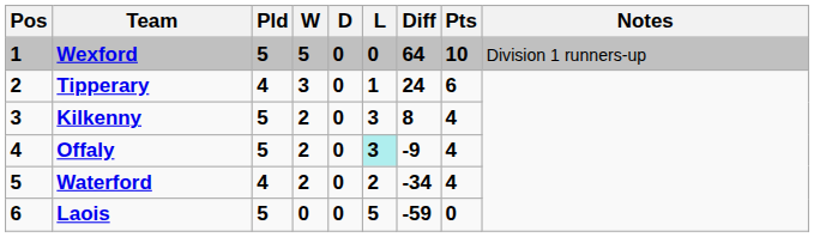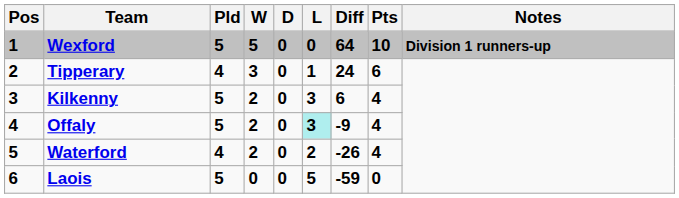 <table class="wikitable" style="text-align: centre;">
 <tr>
 <th width=20>Pos</th>
 <th width=150>Team</th>
 <th width=20>Pld</th>
 <th width=20>W</th>
 <th width=20>D</th>
 <th width=20>L</th>
 <th width=20>Diff</th>
 <th width=20>Pts</th>
 <th width=250>Notes</th>
 </tr>
 <tr style="background:silver;">
 <td><strong>1</strong></td>
 <td align=left><strong> <a href='#'>Wexford</a> </strong></td>
 <td><strong>5</strong></td>
 <td><strong>5</strong></td>
 <td><strong>0</strong></td>
 <td><strong>0</strong></td>
 <td><strong>64</strong></td>
 <td><strong>10</strong></td>
-<td><small> Division 1 runners-up</small></td>
+<td><strong><small> Division 1 runners-up</small></strong></td>
 </tr>
 <tr>
 <td><strong>2</strong></td>
 <td align=left><strong> <a href='#'>Tipperary</a> </strong></td>
 <td><strong>4</strong></td>
 <td><strong>3</strong></td>
 <td><strong>0</strong></td>
 <td><strong>1</strong></td>
 <td><strong>24</strong></td>
 <td><strong>6</strong></td>
 </tr>
 <tr>
 <td><strong>3</strong></td>
 <td align=left><strong> <a href='#'>Kilkenny</a> </strong></td>
 <td><strong>5</strong></td>
 <td><strong>2</strong></td>
 <td><strong>0</strong></td>
 <td><strong>3</strong></td>
-<td><strong>8</strong></td>
+<td><strong>6</strong></td>
 <td><strong>4</strong></td>
 </tr>
 <tr>
 <td><strong>4</strong></td>
 <td align=left><strong> <a href='#'>Offaly</a> </strong></td>
 <td><strong>5</strong></td>
 <td><strong>2</strong></td>
 <td><strong>0</strong></td>
 <td style="background: paleturquoise;"><strong>3</strong></td>
 <td><strong>-9</strong></td>
 <td><strong>4</strong></td>
 </tr>
 <tr>
 <td><strong>5</strong></td>
 <td align=left><strong> <a href='#'>Waterford</a> </strong></td>
 <td><strong>4</strong></td>
 <td><strong>2</strong></td>
 <td><strong>0</strong></td>
 <td><strong>2</strong></td>
-<td><strong>-34</strong></td>
+<td><strong>-26</strong></td>
 <td><strong>4</strong></td>
 </tr>
 <tr>
 <td><strong>6</strong></td>
 <td align=left><strong> <a href='#'>Laois</a> </strong></td>
 <td><strong>5</strong></td>
 <td><strong>0</strong></td>
 <td><strong>0</strong></td>
 <td><strong>5</strong></td>
 <td><strong>-59</strong></td>
 <td><strong>0</strong></td>
 </tr>
 </table>
